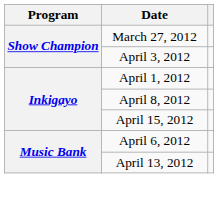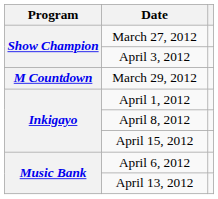 <table class="wikitable plainrowheaders sortable" style="text-align:center">
 <tr>
 <th scope="col">Program</th>
 <th scope="col" width="120">Date</th>
 <th scope="col" class="unsortable"></th>
 </tr>
 <tr>
 <th scope="row" rowspan="2"><em><a href='#'>Show Champion</a></em></th>
 <td>March 27, 2012</td>
 <td></td>
 </tr>
 <tr>
 <td>April 3, 2012</td>
+<td></td>
+</tr>
+<tr>
+<th scope="row"><em><a href='#'>M Countdown</a></em></th>
+<td>March 29, 2012</td>
 <td></td>
 </tr>
 <tr>
 <th scope="row" rowspan="3"><em><a href='#'>Inkigayo</a></em></th>
 <td>April 1, 2012</td>
 <td></td>
 </tr>
 <tr>
 <td>April 8, 2012</td>
 <td></td>
 </tr>
 <tr>
 <td>April 15, 2012</td>
 <td></td>
 </tr>
 <tr>
 <th scope="row" rowspan="2"><em><a href='#'>Music Bank</a></em></th>
 <td>April 6, 2012</td>
 <td></td>
 </tr>
 <tr>
 <td>April 13, 2012</td>
 <td></td>
 </tr>
 </table>
